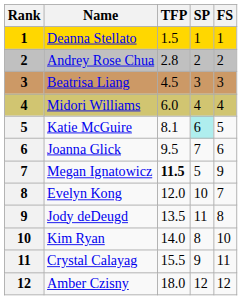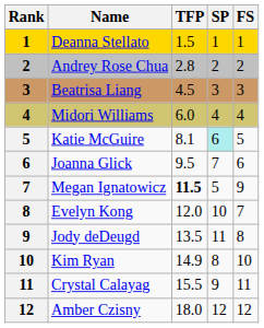 <table class="wikitable">
 <tr>
 <th>Rank</th>
 <th>Name</th>
 <th>TFP</th>
 <th>SP</th>
 <th>FS</th>
 </tr>
 <tr bgcolor="gold">
 <td align="center"><strong>1</strong></td>
 <td><a href='#'>Deanna Stellato</a></td>
 <td>1.5</td>
 <td>1</td>
 <td>1</td>
 </tr>
 <tr bgcolor="silver">
 <td align="center"><strong>2</strong></td>
 <td><a href='#'>Andrey Rose Chua</a></td>
 <td>2.8</td>
 <td>2</td>
 <td>2</td>
 </tr>
 <tr bgcolor="cc9966">
 <td align="center"><strong>3</strong></td>
 <td><a href='#'>Beatrisa Liang</a></td>
 <td>4.5</td>
 <td>3</td>
 <td>3</td>
 </tr>
 <tr bgcolor="#d1c571">
 <td align="center"><strong>4</strong></td>
 <td><a href='#'>Midori Williams</a></td>
 <td>6.0</td>
 <td>4</td>
 <td>4</td>
 </tr>
 <tr>
 <th>5</th>
 <td><a href='#'>Katie McGuire</a></td>
 <td>8.1</td>
 <td style="background: paleturquoise;">6</td>
 <td>5</td>
 </tr>
 <tr>
 <th>6</th>
 <td><a href='#'>Joanna Glick</a></td>
 <td>9.5</td>
 <td>7</td>
 <td>6</td>
 </tr>
 <tr>
 <th>7</th>
 <td><a href='#'>Megan Ignatowicz</a></td>
 <td><strong>11.5</strong></td>
 <td>5</td>
 <td>9</td>
 </tr>
 <tr>
 <th>8</th>
 <td><a href='#'>Evelyn Kong</a></td>
 <td>12.0</td>
 <td>10</td>
 <td>7</td>
 </tr>
 <tr>
 <th>9</th>
 <td><a href='#'>Jody deDeugd</a></td>
 <td>13.5</td>
 <td>11</td>
 <td>8</td>
 </tr>
 <tr>
 <th>10</th>
 <td><a href='#'>Kim Ryan</a></td>
-<td>14.0</td>
+<td>14.9</td>
 <td>8</td>
 <td>10</td>
 </tr>
 <tr>
 <th>11</th>
 <td><a href='#'>Crystal Calayag</a></td>
 <td>15.5</td>
 <td>9</td>
 <td>11</td>
 </tr>
 <tr>
 <th>12</th>
 <td><a href='#'>Amber Czisny</a></td>
 <td>18.0</td>
 <td>12</td>
 <td>12</td>
 </tr>
 </table>
